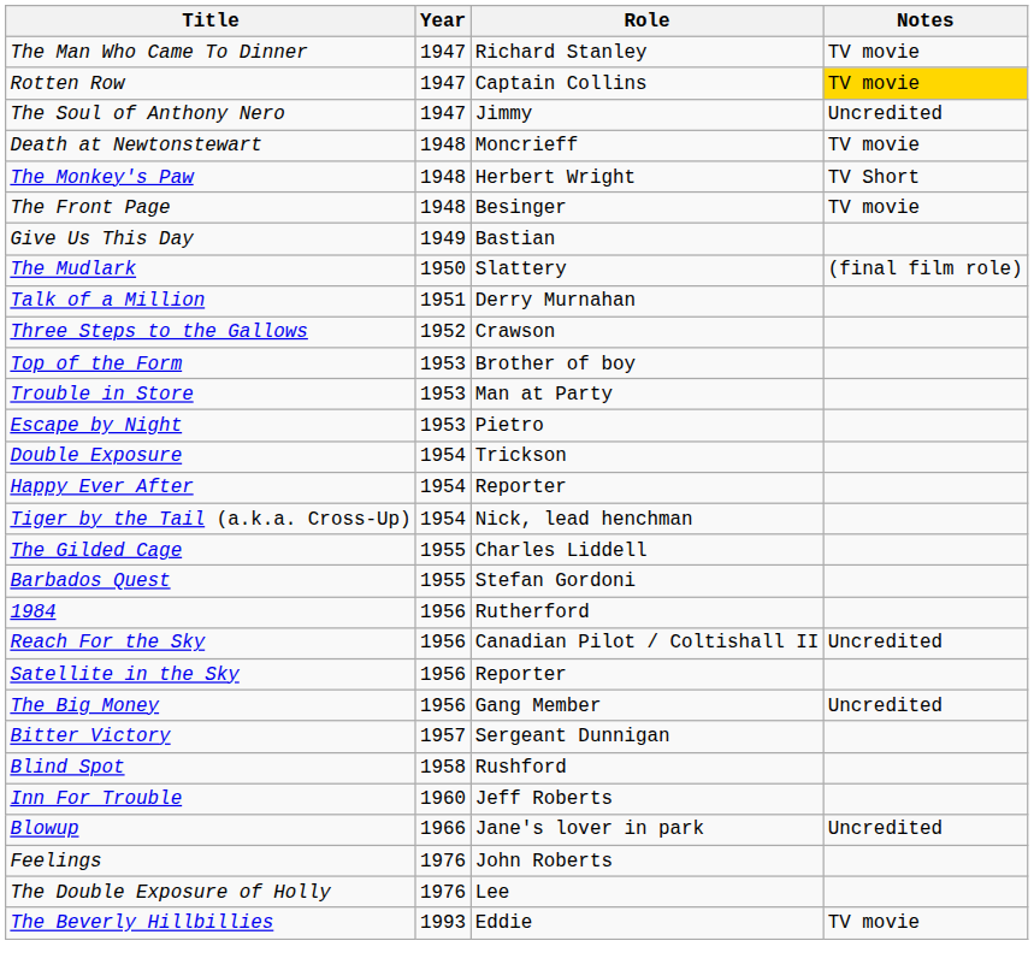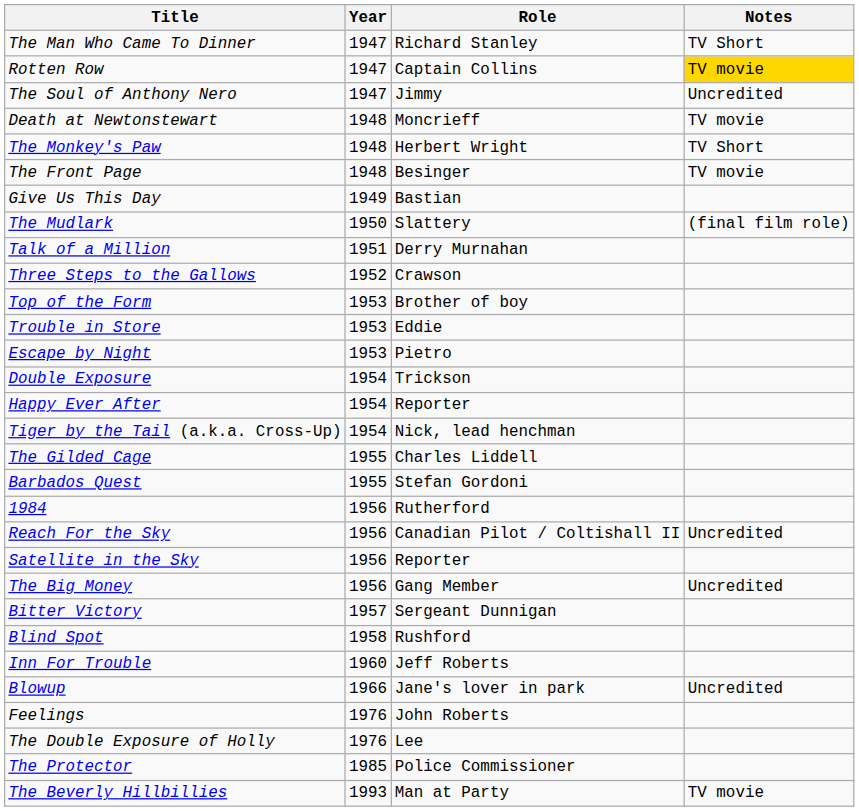 <table class="wikitable sortable">
 <tr>
 <th scope="col">Title</th>
 <th scope="col">Year</th>
 <th scope="col">Role</th>
 <th scope="col">Notes</th>
 </tr>
 <tr>
 <td><em>The Man Who Came To Dinner</em></td>
 <td>1947</td>
 <td>Richard Stanley</td>
-<td>TV movie</td>
+<td>TV Short</td>
 </tr>
 <tr>
 <td><em>Rotten Row</em></td>
 <td>1947</td>
 <td>Captain Collins</td>
 <td style="background: gold;">TV movie</td>
 </tr>
 <tr>
 <td><em>The Soul of Anthony Nero</em></td>
 <td>1947</td>
 <td>Jimmy</td>
 <td>Uncredited</td>
 </tr>
 <tr>
 <td><em>Death at Newtonstewart</em></td>
 <td>1948</td>
 <td>Moncrieff</td>
 <td>TV movie</td>
 </tr>
 <tr>
 <td><em><a href='#'>The Monkey's Paw</a></em></td>
 <td>1948</td>
 <td>Herbert Wright</td>
 <td>TV Short</td>
 </tr>
 <tr>
 <td><em>The Front Page</em></td>
 <td>1948</td>
 <td>Besinger</td>
 <td>TV movie</td>
 </tr>
 <tr>
 <td><em>Give Us This Day</em></td>
 <td>1949</td>
 <td>Bastian</td>
 <td></td>
 </tr>
 <tr>
 <td><em><a href='#'>The Mudlark</a></em></td>
 <td>1950</td>
 <td>Slattery</td>
 <td>(final film role)</td>
 </tr>
 <tr>
 <td><em><a href='#'>Talk of a Million</a></em></td>
 <td>1951</td>
 <td>Derry Murnahan</td>
 <td></td>
 </tr>
 <tr>
 <td><em><a href='#'>Three Steps to the Gallows</a></em></td>
 <td>1952</td>
 <td>Crawson</td>
 <td></td>
 </tr>
 <tr>
 <td><em><a href='#'>Top of the Form</a></em></td>
 <td>1953</td>
 <td>Brother of boy</td>
 <td></td>
 </tr>
 <tr>
 <td><em><a href='#'>Trouble in Store</a></em></td>
 <td>1953</td>
-<td>Man at Party</td>
+<td>Eddie</td>
 <td></td>
 </tr>
 <tr>
 <td><em><a href='#'>Escape by Night</a></em></td>
 <td>1953</td>
 <td>Pietro</td>
 <td></td>
 </tr>
 <tr>
 <td><em><a href='#'>Double Exposure</a></em></td>
 <td>1954</td>
 <td>Trickson</td>
 <td></td>
 </tr>
 <tr>
 <td><em><a href='#'>Happy Ever After</a></em></td>
 <td>1954</td>
 <td>Reporter</td>
 <td></td>
 </tr>
 <tr>
 <td><em><a href='#'>Tiger by the Tail</a></em> (a.k.a. Cross-Up)</td>
 <td>1954</td>
 <td>Nick, lead henchman</td>
 <td></td>
 </tr>
 <tr>
 <td><em><a href='#'>The Gilded Cage</a></em></td>
 <td>1955</td>
 <td>Charles Liddell</td>
 <td></td>
 </tr>
 <tr>
 <td><em><a href='#'>Barbados Quest</a></em></td>
 <td>1955</td>
 <td>Stefan Gordoni</td>
 <td></td>
 </tr>
 <tr>
 <td><em><a href='#'>1984</a></em></td>
 <td>1956</td>
 <td>Rutherford</td>
 <td></td>
 </tr>
 <tr>
 <td><em><a href='#'>Reach For the Sky</a></em></td>
 <td>1956</td>
 <td>Canadian Pilot / Coltishall II</td>
 <td>Uncredited</td>
 </tr>
 <tr>
 <td><em><a href='#'>Satellite in the Sky</a></em></td>
 <td>1956</td>
 <td>Reporter</td>
 <td></td>
 </tr>
 <tr>
 <td><em><a href='#'>The Big Money</a></em></td>
 <td>1956</td>
 <td>Gang Member</td>
 <td>Uncredited</td>
 </tr>
 <tr>
 <td><em><a href='#'>Bitter Victory</a></em></td>
 <td>1957</td>
 <td>Sergeant Dunnigan</td>
 <td></td>
 </tr>
 <tr>
 <td><em><a href='#'>Blind Spot</a></em></td>
 <td>1958</td>
 <td>Rushford</td>
 <td></td>
 </tr>
 <tr>
 <td><em><a href='#'>Inn For Trouble</a></em></td>
 <td>1960</td>
 <td>Jeff Roberts</td>
 <td></td>
 </tr>
 <tr>
 <td><em><a href='#'>Blowup</a></em></td>
 <td>1966</td>
 <td>Jane's lover in park</td>
 <td>Uncredited</td>
 </tr>
 <tr>
 <td><em>Feelings</em></td>
 <td>1976</td>
 <td>John Roberts</td>
 <td></td>
 </tr>
 <tr>
 <td><em>The Double Exposure of Holly</em></td>
 <td>1976</td>
 <td>Lee</td>
 <td></td>
 </tr>
 <tr>
+<td><em><a href='#'>The Protector</a></em></td>
+<td>1985</td>
+<td>Police Commissioner</td>
+<td></td>
+</tr>
+<tr>
 <td><em><a href='#'>The Beverly Hillbillies</a></em></td>
 <td>1993</td>
-<td>Eddie</td>
+<td>Man at Party</td>
 <td>TV movie</td>
 </tr>
 </table>
